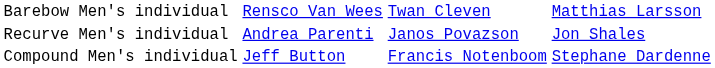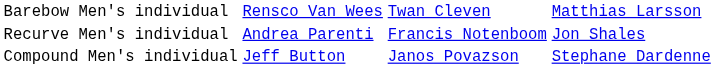 <table>
 <tr>
 <td>Barebow Men's individual<br></td>
 <td> <a href='#'>Rensco Van Wees</a></td>
 <td> <a href='#'>Twan Cleven</a></td>
 <td> <a href='#'>Matthias Larsson</a></td>
 </tr>
 <tr>
 <td>Recurve Men's individual<br></td>
 <td> <a href='#'>Andrea Parenti</a></td>
-<td> <a href='#'>Janos Povazson</a></td>
+<td> <a href='#'>Francis Notenboom</a></td>
 <td> <a href='#'>Jon Shales</a></td>
 </tr>
 <tr>
 <td>Compound Men's individual<br></td>
 <td> <a href='#'>Jeff Button</a></td>
-<td> <a href='#'>Francis Notenboom</a></td>
+<td> <a href='#'>Janos Povazson</a></td>
 <td> <a href='#'>Stephane Dardenne</a></td>
 </tr>
 </table>
